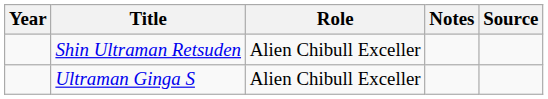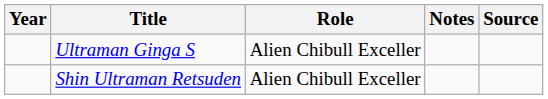 <table class="wikitable sortable plainrowheaders">
 <tr>
 <th>Year</th>
 <th>Title</th>
 <th>Role</th>
 <th class="unsortable">Notes</th>
 <th class="unsortable">Source</th>
 </tr>
 <tr>
 <td></td>
-<td><em><a href='#'>Shin Ultraman Retsuden</a></em></td>
+<td><em><a href='#'>Ultraman Ginga S</a></em></td>
 <td>Alien Chibull Exceller</td>
 <td></td>
 <td></td>
 </tr>
 <tr>
 <td></td>
-<td><em><a href='#'>Ultraman Ginga S</a></em></td>
+<td><em><a href='#'>Shin Ultraman Retsuden</a></em></td>
 <td>Alien Chibull Exceller</td>
 <td></td>
 <td></td>
 </tr>
 </table>
